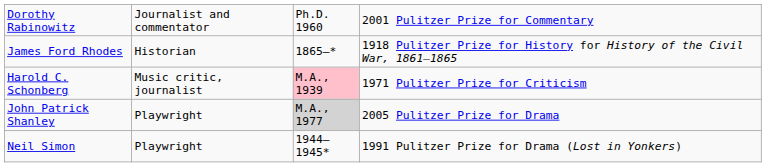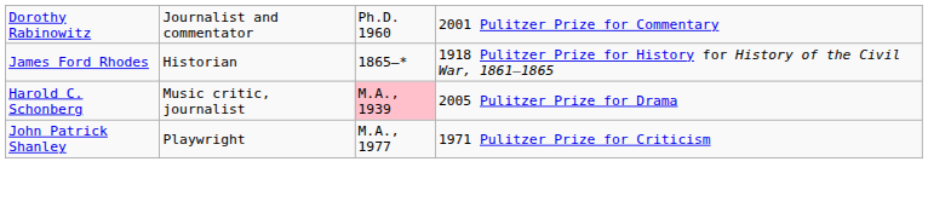 <table class="wikitable">
 <tr>
 <td><a href='#'>Dorothy Rabinowitz</a></td>
 <td>Journalist and commentator</td>
 <td>Ph.D. 1960</td>
 <td>2001 <a href='#'>Pulitzer Prize for Commentary</a></td>
 </tr>
 <tr>
 <td><a href='#'>James Ford Rhodes</a></td>
 <td>Historian</td>
 <td>1865–*</td>
 <td>1918 <a href='#'>Pulitzer Prize for History</a> for <em>History of the Civil War, 1861–1865</em></td>
 </tr>
 <tr>
 <td><a href='#'>Harold C. Schonberg</a></td>
 <td>Music critic, journalist</td>
 <td style="background: pink;">M.A., 1939</td>
-<td>1971 <a href='#'>Pulitzer Prize for Criticism</a></td>
+<td>2005 <a href='#'>Pulitzer Prize for Drama</a></td>
 </tr>
 <tr>
 <td><a href='#'>John Patrick Shanley</a></td>
 <td>Playwright</td>
-<td style="background: lightgrey;">M.A., 1977</td>
-<td>2005 <a href='#'>Pulitzer Prize for Drama</a></td>
-</tr>
-<tr>
-<td><a href='#'>Neil Simon</a></td>
-<td>Playwright</td>
-<td>1944–1945*</td>
-<td>1991 Pulitzer Prize for Drama (<em>Lost in Yonkers</em>)</td>
+<td>M.A., 1977</td>
+<td>1971 <a href='#'>Pulitzer Prize for Criticism</a></td>
 </tr>
 </table>
